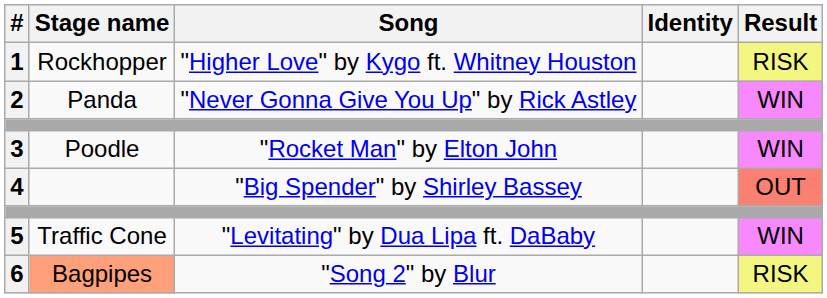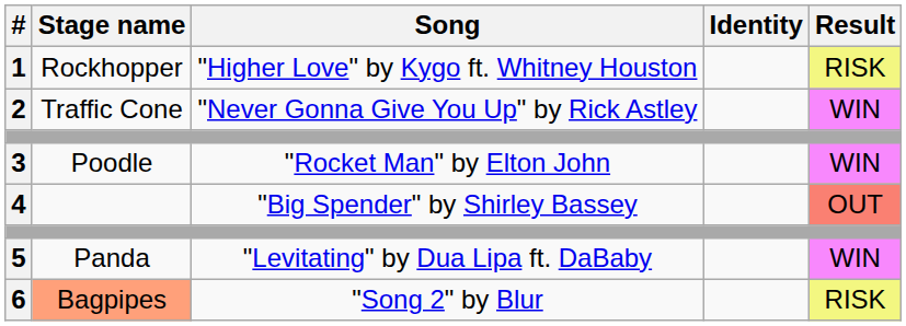 <table class="wikitable plainrowheaders" style="text-align: center;">
 <tr>
 <th>#</th>
 <th>Stage name</th>
 <th>Song</th>
 <th>Identity</th>
 <th>Result</th>
 </tr>
 <tr>
 <th>1</th>
 <td>Rockhopper</td>
 <td>"<a href='#'>Higher Love</a>" by <a href='#'>Kygo</a> ft. <a href='#'>Whitney Houston</a></td>
 <td></td>
 <td bgcolor="#F3F781">RISK</td>
 </tr>
 <tr>
 <th>2</th>
-<td>Panda</td>
+<td>Traffic Cone</td>
 <td>"<a href='#'>Never Gonna Give You Up</a>" by <a href='#'>Rick Astley</a></td>
 <td></td>
 <td bgcolor="#F888FD">WIN</td>
 </tr>
 <tr>
 <td colspan="5" style="background:darkgray"></td>
 </tr>
 <tr>
 <th>3</th>
 <td>Poodle</td>
 <td>"<a href='#'>Rocket Man</a>" by <a href='#'>Elton John</a></td>
 <td></td>
 <td bgcolor="#F888FD">WIN</td>
 </tr>
 <tr>
 <th>4</th>
 <td></td>
 <td>"<a href='#'>Big Spender</a>" by <a href='#'>Shirley Bassey</a></td>
 <td></td>
 <td bgcolor=salmon>OUT</td>
 </tr>
 <tr>
 <td colspan="5" style="background:darkgray"></td>
 </tr>
 <tr>
 <th>5</th>
-<td>Traffic Cone</td>
+<td>Panda</td>
 <td>"<a href='#'>Levitating</a>" by <a href='#'>Dua Lipa</a> ft. <a href='#'>DaBaby</a></td>
 <td></td>
 <td bgcolor="#F888FD">WIN</td>
 </tr>
 <tr>
 <th>6</th>
 <td style="background: lightsalmon;">Bagpipes</td>
 <td>"<a href='#'>Song 2</a>" by <a href='#'>Blur</a></td>
 <td></td>
 <td bgcolor="#F3F781">RISK</td>
 </tr>
 </table>
